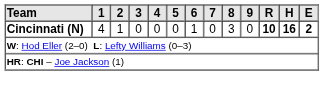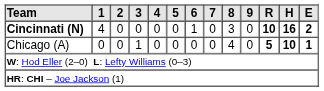 <table border=1 cellspacing=0 width=425 style="margin-left:3em;">
 <tr style="text-align:center; background-color:#e6e6e6;">
 <th align=left width=125>Team</th>
 <th width=25>1</th>
 <th width=25>2</th>
 <th width=25>3</th>
 <th width=25>4</th>
 <th width=25>5</th>
 <th width=25>6</th>
 <th width=25>7</th>
 <th width=25>8</th>
 <th width=25>9</th>
 <th width=25>R</th>
 <th width=25>H</th>
 <th width=25>E</th>
 </tr>
 <tr style="text-align:center;">
 <td align=left><strong>Cincinnati (N)</strong></td>
 <td>4</td>
-<td>1</td>
+<td>0</td>
 <td>0</td>
 <td>0</td>
 <td>0</td>
 <td>1</td>
 <td>0</td>
 <td>3</td>
 <td>0</td>
 <td><strong>10</strong></td>
 <td><strong>16</strong></td>
 <td><strong>2</strong></td>
 </tr>
+<tr style="text-align:center;">
+<td align=left>Chicago (A)</td>
+<td>0</td>
+<td>0</td>
+<td>1</td>
+<td>0</td>
+<td>0</td>
+<td>0</td>
+<td>0</td>
+<td>4</td>
+<td>0</td>
+<td><strong>5</strong></td>
+<td><strong>10</strong></td>
+<td><strong>1</strong></td>
+</tr>
 <tr style="text-align:left;">
 <td colspan=13><small><strong>W</strong>: <a href='#'>Hod Eller</a> (2–0)  <strong>L</strong>: <a href='#'>Lefty Williams</a> (0–3)</small></td>
 </tr>
 <tr style="text-align:left;">
 <td colspan=13><small><strong>HR</strong>: <strong>CHI</strong> – <a href='#'>Joe Jackson</a> (1)</small></td>
 </tr>
 </table>
